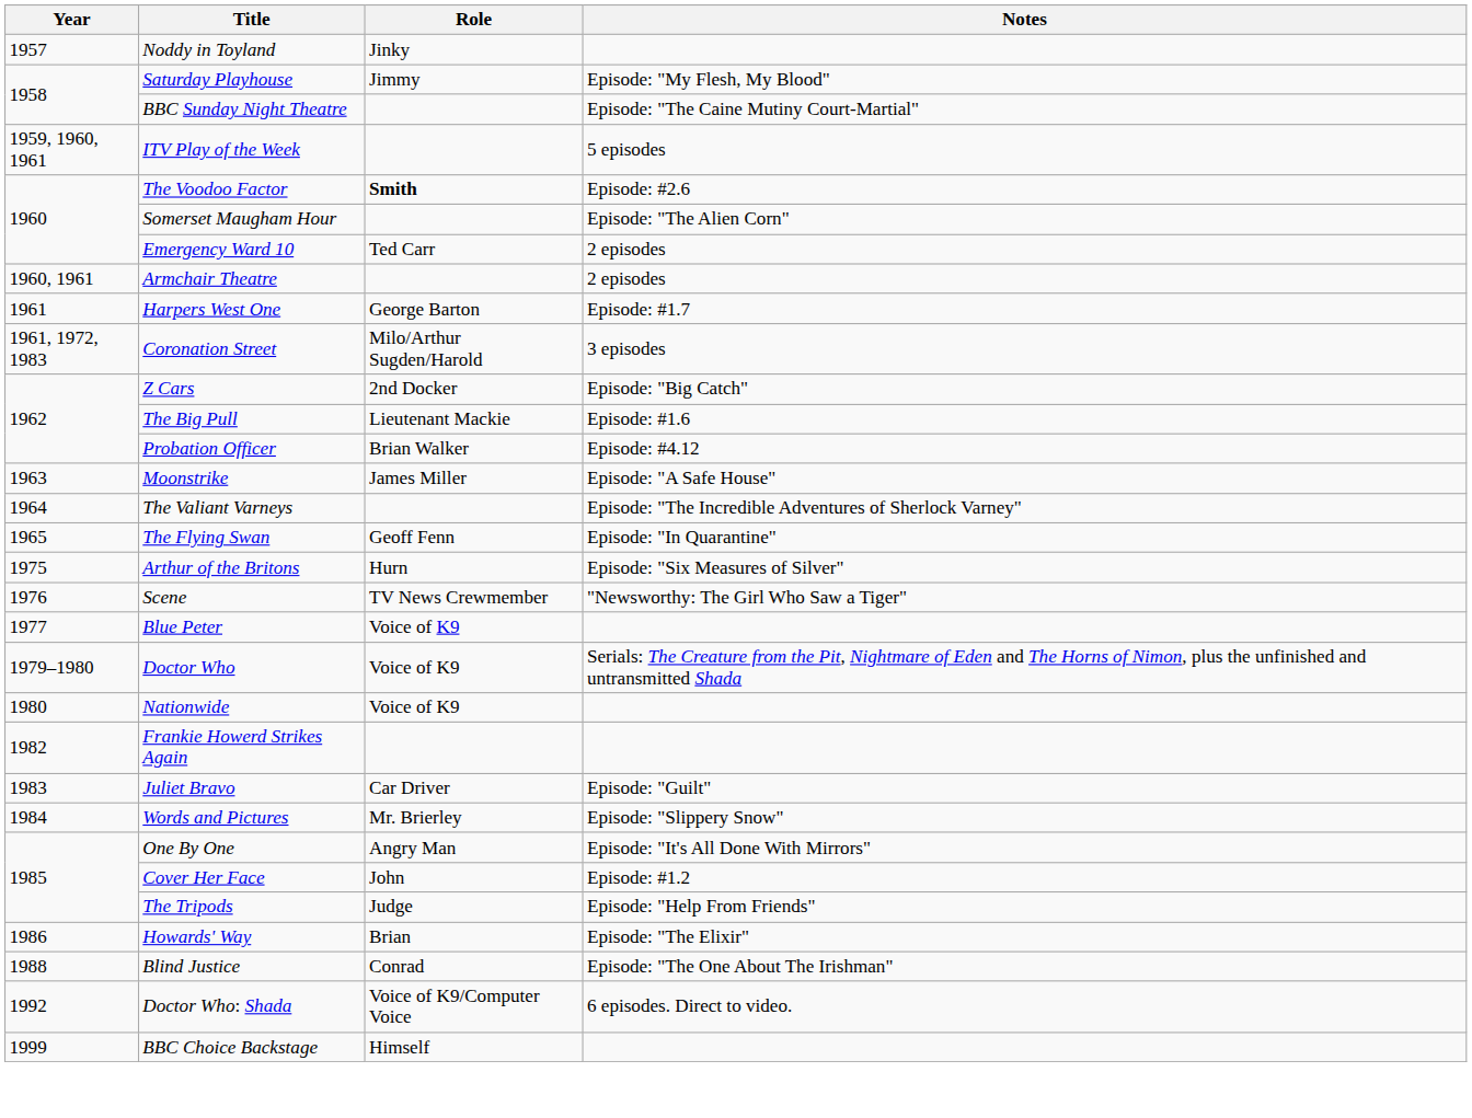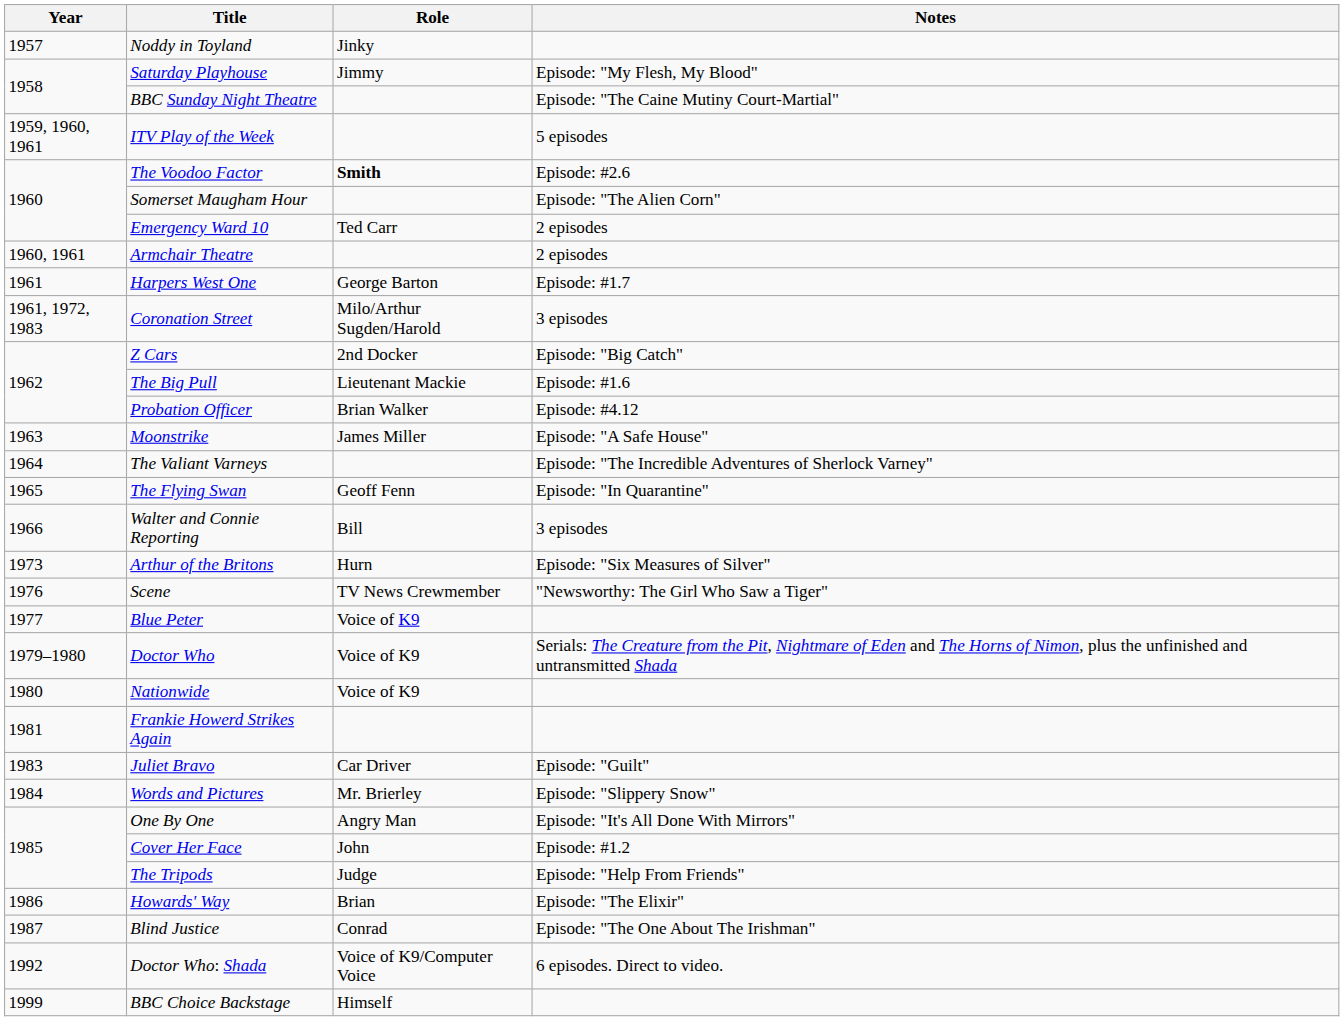 <table class="wikitable sortable">
 <tr>
 <th>Year</th>
 <th>Title</th>
 <th>Role</th>
 <th>Notes</th>
 </tr>
 <tr>
 <td>1957</td>
 <td><em>Noddy in Toyland</em></td>
 <td>Jinky</td>
 <td></td>
 </tr>
 <tr>
 <td rowspan=2>1958</td>
 <td><em><a href='#'>Saturday Playhouse</a></em></td>
 <td>Jimmy</td>
 <td>Episode: "My Flesh, My Blood"</td>
 </tr>
 <tr>
 <td><em>BBC <a href='#'>Sunday Night Theatre</a></em></td>
 <td></td>
 <td>Episode: "The Caine Mutiny Court-Martial"</td>
 </tr>
 <tr>
 <td>1959, 1960, 1961</td>
 <td><em><a href='#'>ITV Play of the Week</a></em></td>
 <td></td>
 <td>5 episodes</td>
 </tr>
 <tr>
 <td rowspan=3>1960</td>
 <td><em><a href='#'>The Voodoo Factor</a></em></td>
 <td><strong>Smith</strong></td>
 <td>Episode: #2.6</td>
 </tr>
 <tr>
 <td><em>Somerset Maugham Hour</em></td>
 <td></td>
 <td>Episode: "The Alien Corn"</td>
 </tr>
 <tr>
 <td><em><a href='#'>Emergency Ward 10</a></em></td>
 <td>Ted Carr</td>
 <td>2 episodes</td>
 </tr>
 <tr>
 <td>1960, 1961</td>
 <td><em><a href='#'>Armchair Theatre</a></em></td>
 <td></td>
 <td>2 episodes</td>
 </tr>
 <tr>
 <td>1961</td>
 <td><em><a href='#'>Harpers West One</a></em></td>
 <td>George Barton</td>
 <td>Episode: #1.7</td>
 </tr>
 <tr>
 <td>1961, 1972, 1983</td>
 <td><em><a href='#'>Coronation Street</a></em></td>
 <td>Milo/Arthur Sugden/Harold</td>
 <td>3 episodes</td>
 </tr>
 <tr>
 <td rowspan=3>1962</td>
 <td><em><a href='#'>Z Cars</a></em></td>
 <td>2nd Docker</td>
 <td>Episode: "Big Catch"</td>
 </tr>
 <tr>
 <td><em><a href='#'>The Big Pull</a></em></td>
 <td>Lieutenant Mackie</td>
 <td>Episode: #1.6</td>
 </tr>
 <tr>
 <td><em><a href='#'>Probation Officer</a></em></td>
 <td>Brian Walker</td>
 <td>Episode: #4.12</td>
 </tr>
 <tr>
 <td>1963</td>
 <td><em><a href='#'>Moonstrike</a></em></td>
 <td>James Miller</td>
 <td>Episode: "A Safe House"</td>
 </tr>
 <tr>
 <td>1964</td>
 <td><em>The Valiant Varneys</em></td>
 <td></td>
 <td>Episode: "The Incredible Adventures of Sherlock Varney"</td>
 </tr>
 <tr>
 <td>1965</td>
 <td><em><a href='#'>The Flying Swan</a></em></td>
 <td>Geoff Fenn</td>
 <td>Episode: "In Quarantine"</td>
 </tr>
 <tr>
-<td>1975</td>
+<td>1966</td>
+<td><em>Walter and Connie Reporting</em></td>
+<td>Bill</td>
+<td>3 episodes</td>
+</tr>
+<tr>
+<td>1973</td>
 <td><em><a href='#'>Arthur of the Britons</a></em></td>
 <td>Hurn</td>
 <td>Episode: "Six Measures of Silver"</td>
 </tr>
 <tr>
 <td>1976</td>
 <td><em>Scene</em></td>
 <td>TV News Crewmember</td>
 <td>"Newsworthy: The Girl Who Saw a Tiger"</td>
 </tr>
 <tr>
 <td>1977</td>
 <td><em><a href='#'>Blue Peter</a></em></td>
 <td>Voice of <a href='#'>K9</a></td>
 <td></td>
 </tr>
 <tr>
 <td>1979–1980</td>
 <td><em><a href='#'>Doctor Who</a></em></td>
 <td>Voice of K9</td>
 <td>Serials: <em><a href='#'>The Creature from the Pit</a></em>, <em><a href='#'>Nightmare of Eden</a></em> and <em><a href='#'>The Horns of Nimon</a></em>, plus the unfinished and untransmitted <em><a href='#'>Shada</a></em></td>
 </tr>
 <tr>
 <td>1980</td>
 <td><em><a href='#'>Nationwide</a></em></td>
 <td>Voice of K9</td>
 <td></td>
 </tr>
 <tr>
-<td>1982</td>
+<td>1981</td>
 <td><em><a href='#'>Frankie Howerd Strikes Again</a></em></td>
 <td></td>
 <td></td>
 </tr>
 <tr>
 <td>1983</td>
 <td><em><a href='#'>Juliet Bravo</a></em></td>
 <td>Car Driver</td>
 <td>Episode: "Guilt"</td>
 </tr>
 <tr>
 <td>1984</td>
 <td><em><a href='#'>Words and Pictures</a></em></td>
 <td>Mr. Brierley</td>
 <td>Episode: "Slippery Snow"</td>
 </tr>
 <tr>
 <td rowspan=3>1985</td>
 <td><em>One By One</em></td>
 <td>Angry Man</td>
 <td>Episode: "It's All Done With Mirrors"</td>
 </tr>
 <tr>
 <td><em><a href='#'>Cover Her Face</a></em></td>
 <td>John</td>
 <td>Episode: #1.2</td>
 </tr>
 <tr>
 <td><em><a href='#'>The Tripods</a></em></td>
 <td>Judge</td>
 <td>Episode: "Help From Friends"</td>
 </tr>
 <tr>
 <td>1986</td>
 <td><em><a href='#'>Howards' Way</a></em></td>
 <td>Brian</td>
 <td>Episode: "The Elixir"</td>
 </tr>
 <tr>
-<td>1988</td>
+<td>1987</td>
 <td><em>Blind Justice</em></td>
 <td>Conrad</td>
 <td>Episode: "The One About The Irishman"</td>
 </tr>
 <tr>
 <td>1992</td>
 <td><em>Doctor Who</em>: <em><a href='#'>Shada</a></em></td>
 <td>Voice of K9/Computer Voice</td>
 <td>6 episodes. Direct to video.</td>
 </tr>
 <tr>
 <td>1999</td>
 <td><em>BBC Choice Backstage</em></td>
 <td>Himself</td>
 <td></td>
 </tr>
 </table>
